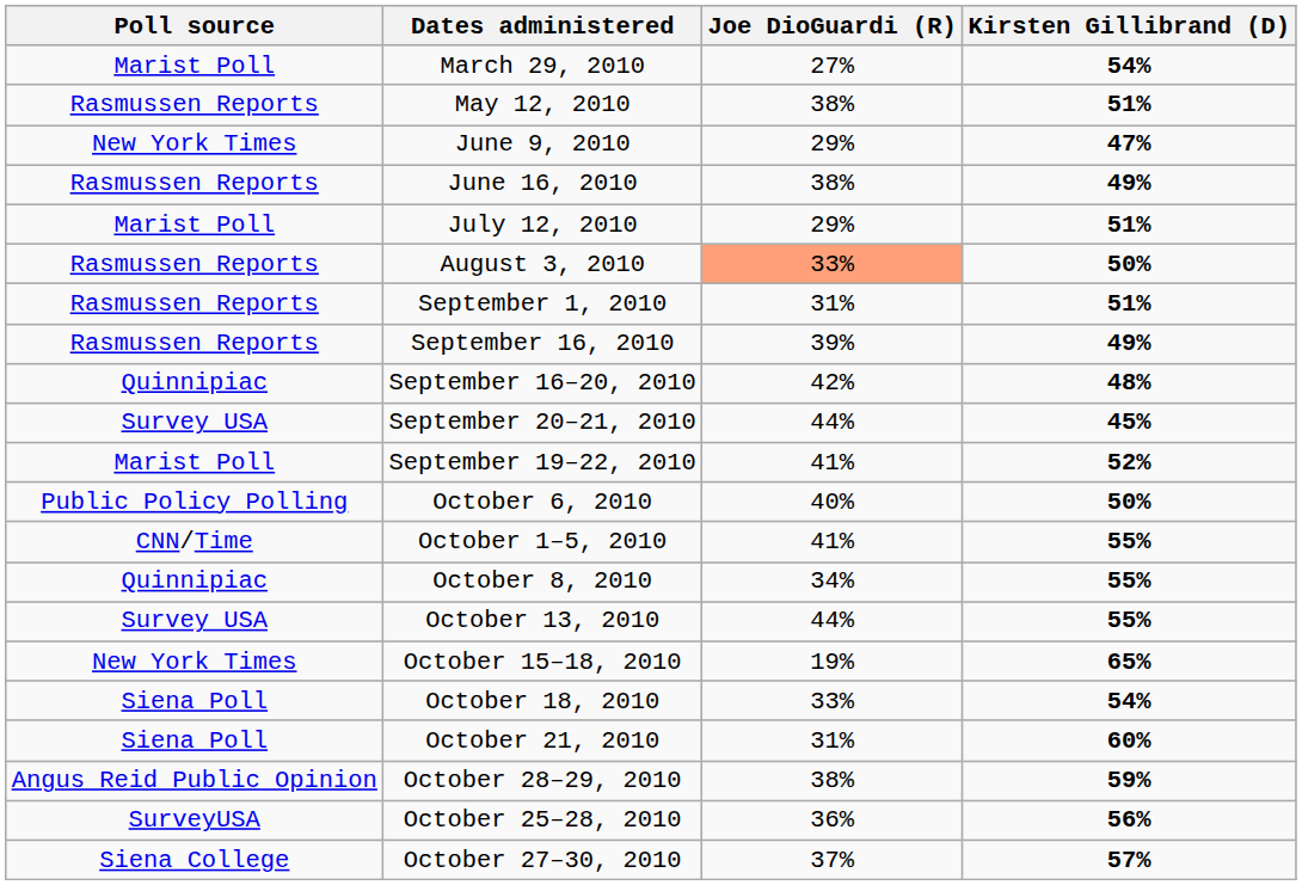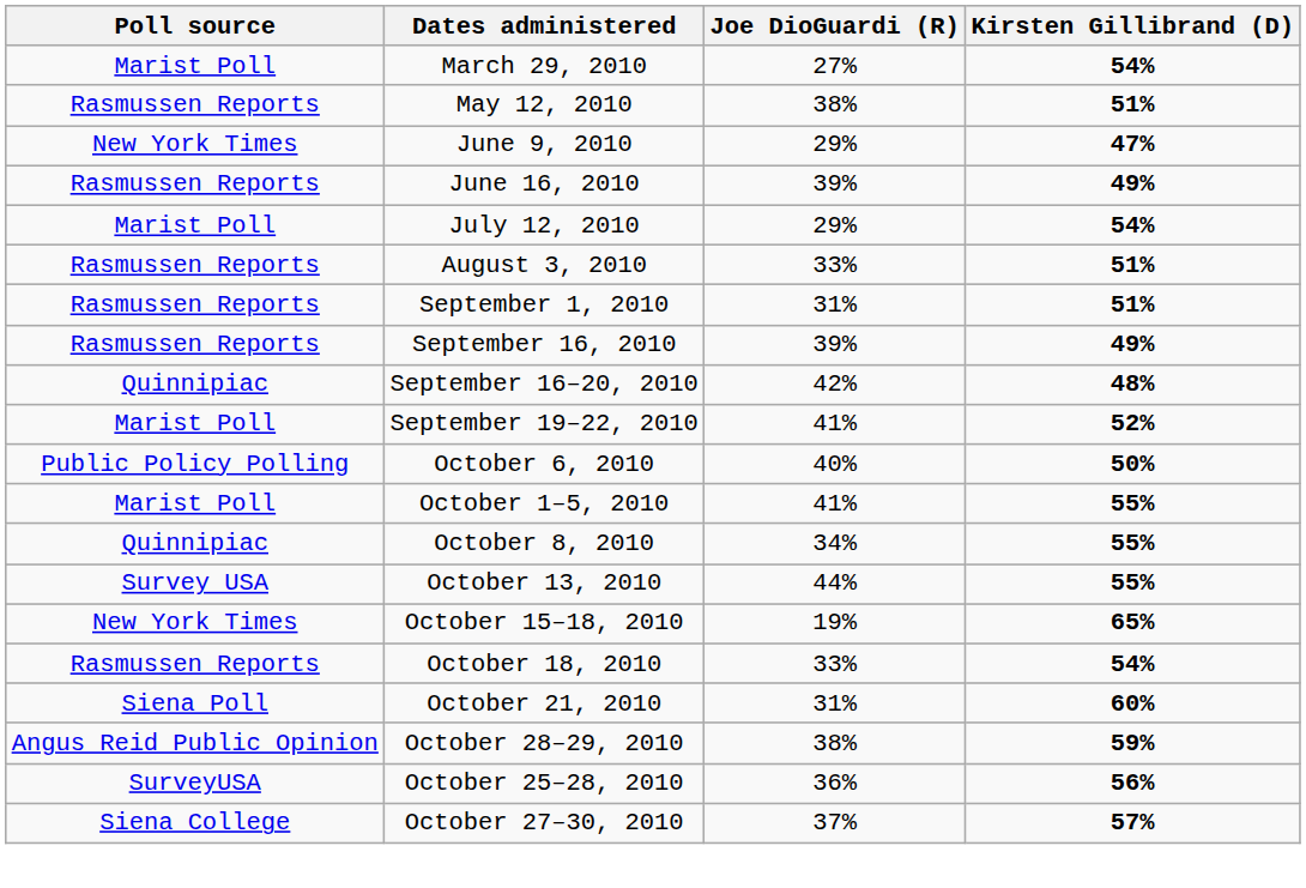 <table class="wikitable" style="text-align:center">
 <tr valign=bottom>
 <th>Poll source</th>
 <th>Dates administered</th>
 <th>Joe DioGuardi (R)</th>
 <th>Kirsten Gillibrand (D)</th>
 </tr>
 <tr>
 <td><a href='#'>Marist Poll</a></td>
 <td>March 29, 2010</td>
 <td>27%</td>
 <td><strong>54%</strong></td>
 </tr>
 <tr>
 <td><a href='#'>Rasmussen Reports</a></td>
 <td>May 12, 2010</td>
 <td>38%</td>
 <td><strong>51%</strong></td>
 </tr>
 <tr>
 <td><a href='#'>New York Times</a></td>
 <td>June 9, 2010</td>
 <td>29%</td>
 <td><strong>47%</strong></td>
 </tr>
 <tr>
 <td><a href='#'>Rasmussen Reports</a></td>
 <td>June 16, 2010</td>
-<td>38%</td>
+<td>39%</td>
 <td><strong>49%</strong></td>
 </tr>
 <tr>
 <td><a href='#'>Marist Poll</a></td>
 <td>July 12, 2010</td>
 <td>29%</td>
-<td><strong>51%</strong></td>
+<td><strong>54%</strong></td>
 </tr>
 <tr>
 <td><a href='#'>Rasmussen Reports</a></td>
 <td>August 3, 2010</td>
-<td style="background: lightsalmon;">33%</td>
-<td><strong>50%</strong></td>
+<td>33%</td>
+<td><strong>51%</strong></td>
 </tr>
 <tr>
 <td><a href='#'>Rasmussen Reports</a></td>
 <td>September 1, 2010</td>
 <td>31%</td>
 <td><strong>51%</strong></td>
 </tr>
 <tr>
 <td><a href='#'>Rasmussen Reports</a></td>
 <td>September 16, 2010</td>
 <td>39%</td>
 <td><strong>49%</strong></td>
 </tr>
 <tr>
 <td><a href='#'>Quinnipiac</a></td>
 <td>September 16–20, 2010</td>
 <td>42%</td>
 <td><strong>48%</strong></td>
 </tr>
 <tr>
-<td><a href='#'>Survey USA</a></td>
-<td>September 20–21, 2010</td>
-<td>44%</td>
-<td><strong>45%</strong></td>
-</tr>
-<tr>
 <td><a href='#'>Marist Poll</a></td>
 <td>September 19–22, 2010</td>
 <td>41%</td>
 <td><strong>52%</strong></td>
 </tr>
 <tr>
 <td><a href='#'>Public Policy Polling</a></td>
 <td>October 6, 2010</td>
 <td>40%</td>
 <td><strong>50%</strong></td>
 </tr>
 <tr>
-<td><a href='#'>CNN</a>/<a href='#'>Time</a></td>
+<td><a href='#'>Marist Poll</a></td>
 <td>October 1–5, 2010</td>
 <td>41%</td>
 <td><strong>55%</strong></td>
 </tr>
 <tr>
 <td><a href='#'>Quinnipiac</a></td>
 <td>October 8, 2010</td>
 <td>34%</td>
 <td><strong>55%</strong></td>
 </tr>
 <tr>
 <td><a href='#'>Survey USA</a></td>
 <td>October 13, 2010</td>
 <td>44%</td>
 <td><strong>55%</strong></td>
 </tr>
 <tr>
 <td><a href='#'>New York Times</a></td>
 <td>October 15–18, 2010</td>
 <td>19%</td>
 <td><strong>65%</strong></td>
 </tr>
 <tr>
-<td><a href='#'>Siena Poll</a></td>
+<td><a href='#'>Rasmussen Reports</a></td>
 <td>October 18, 2010</td>
 <td>33%</td>
 <td><strong>54%</strong></td>
 </tr>
 <tr>
 <td><a href='#'>Siena Poll</a></td>
 <td>October 21, 2010</td>
 <td>31%</td>
 <td><strong>60%</strong></td>
 </tr>
 <tr>
 <td><a href='#'>Angus Reid Public Opinion</a></td>
 <td>October 28–29, 2010</td>
 <td>38%</td>
 <td><strong>59%</strong></td>
 </tr>
 <tr>
 <td><a href='#'>SurveyUSA</a></td>
 <td>October 25–28, 2010</td>
 <td>36%</td>
 <td><strong>56%</strong></td>
 </tr>
 <tr>
 <td><a href='#'>Siena College</a></td>
 <td>October 27–30, 2010</td>
 <td>37%</td>
 <td><strong>57%</strong></td>
 </tr>
 </table>
